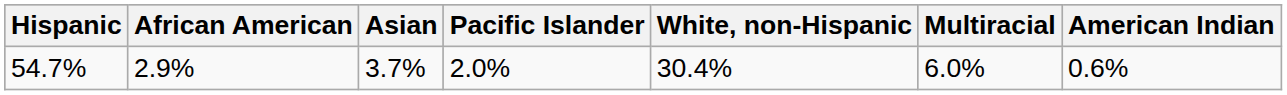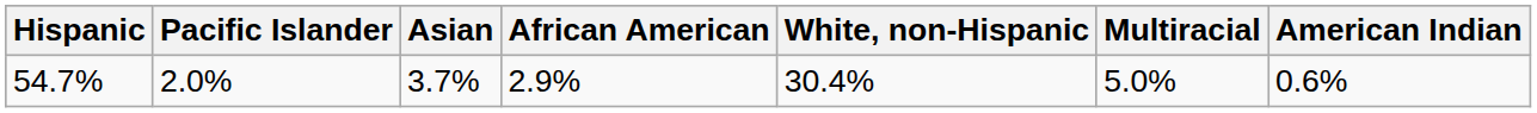 <table class="wikitable">
 <tr>
 <th>Hispanic</th>
+<th>Pacific Islander</th>
+<th>Asian</th>
 <th>African American</th>
-<th>Asian</th>
-<th>Pacific Islander</th>
 <th>White, non-Hispanic</th>
 <th>Multiracial</th>
 <th>American Indian</th>
 </tr>
 <tr>
 <td>54.7%</td>
+<td>2.0%</td>
+<td>3.7%</td>
 <td>2.9%</td>
-<td>3.7%</td>
-<td>2.0%</td>
 <td>30.4%</td>
-<td>6.0%</td>
+<td>5.0%</td>
 <td>0.6%</td>
 </tr>
 </table>
